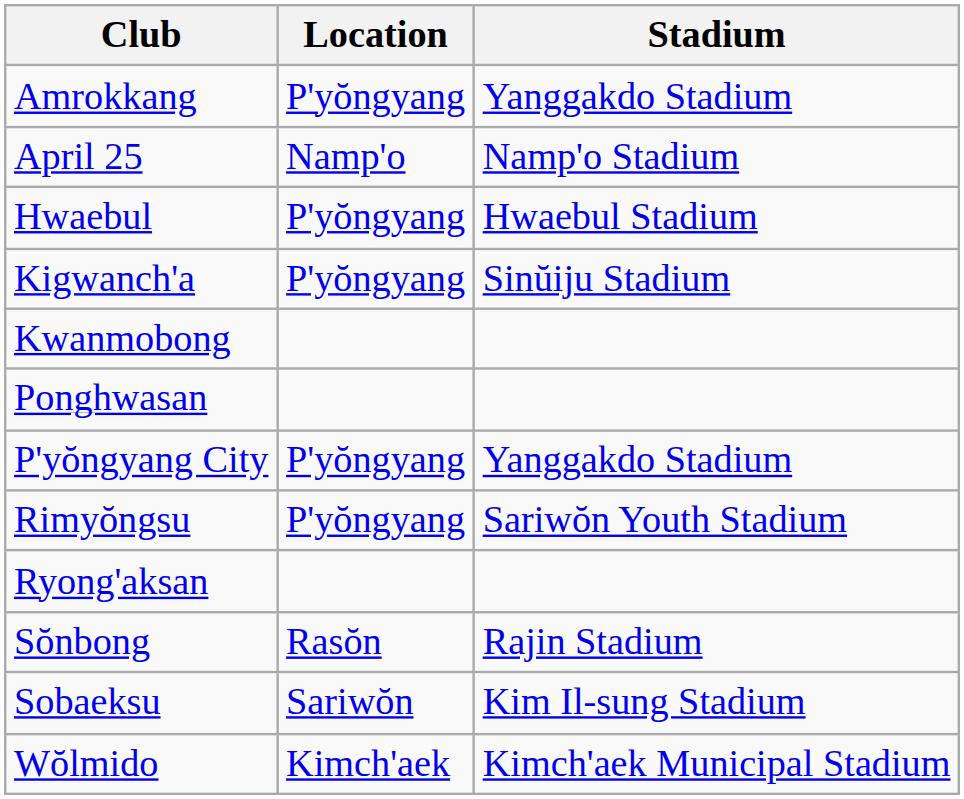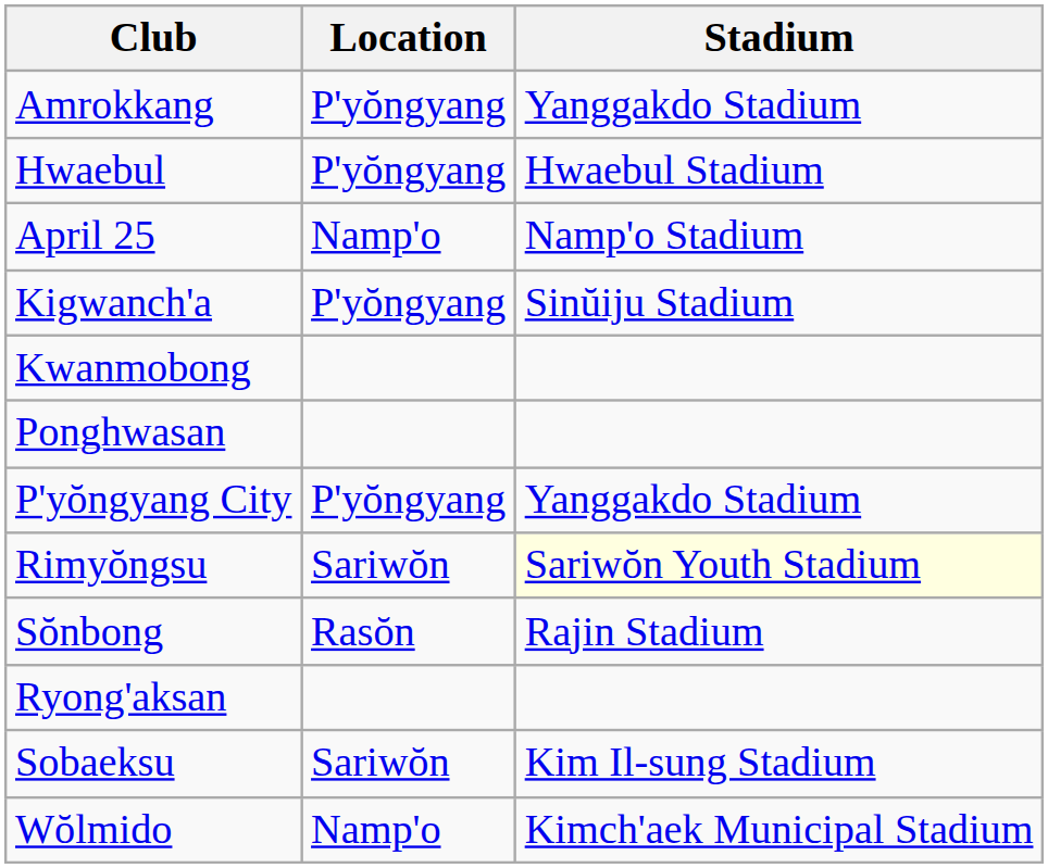 <table class="wikitable sortable" style="text-align: center;">
 <tr>
 <th>Club</th>
 <th>Location</th>
 <th>Stadium</th>
 </tr>
 <tr>
 <td style="text-align:left;"><a href='#'>Amrokkang</a></td>
 <td style="text-align:left;"><a href='#'>P'yŏngyang</a></td>
 <td style="text-align:left;"><a href='#'>Yanggakdo Stadium</a></td>
 </tr>
 <tr>
+<td style="text-align:left;"><a href='#'>Hwaebul</a></td>
+<td style="text-align:left;"><a href='#'>P'yŏngyang</a></td>
+<td style="text-align:left;"><a href='#'>Hwaebul Stadium</a></td>
+</tr>
+<tr>
 <td style="text-align:left;"><a href='#'>April 25</a></td>
 <td style="text-align:left;"><a href='#'>Namp'o</a></td>
 <td style="text-align:left;"><a href='#'>Namp'o Stadium</a></td>
-</tr>
-<tr>
-<td style="text-align:left;"><a href='#'>Hwaebul</a></td>
-<td style="text-align:left;"><a href='#'>P'yŏngyang</a></td>
-<td style="text-align:left;"><a href='#'>Hwaebul Stadium</a></td>
 </tr>
 <tr>
 <td style="text-align:left;"><a href='#'>Kigwanch'a</a></td>
 <td style="text-align:left;"><a href='#'>P'yŏngyang</a></td>
 <td style="text-align:left;"><a href='#'>Sinŭiju Stadium</a></td>
 </tr>
 <tr>
 <td style="text-align:left;"><a href='#'>Kwanmobong</a></td>
 <td></td>
 <td></td>
 </tr>
 <tr>
 <td style="text-align:left;"><a href='#'>Ponghwasan</a></td>
 <td></td>
 <td></td>
 </tr>
 <tr>
 <td style="text-align:left;"><a href='#'>P'yŏngyang City</a></td>
 <td style="text-align:left;"><a href='#'>P'yŏngyang</a></td>
 <td style="text-align:left;"><a href='#'>Yanggakdo Stadium</a></td>
 </tr>
 <tr>
 <td style="text-align:left;"><a href='#'>Rimyŏngsu</a></td>
-<td style="text-align:left;"><a href='#'>P'yŏngyang</a></td>
-<td style="text-align:left;"><a href='#'>Sariwŏn Youth Stadium</a></td>
+<td style="text-align:left;"><a href='#'>Sariwŏn</a></td>
+<td style="background: lightyellow; text-align:left;"><a href='#'>Sariwŏn Youth Stadium</a></td>
+</tr>
+<tr>
+<td style="text-align:left;"><a href='#'>Sŏnbong</a></td>
+<td style="text-align:left;"><a href='#'>Rasŏn</a></td>
+<td style="text-align:left;"><a href='#'>Rajin Stadium</a></td>
 </tr>
 <tr>
 <td style="text-align:left;"><a href='#'>Ryong'aksan</a></td>
 <td></td>
 <td></td>
-</tr>
-<tr>
-<td style="text-align:left;"><a href='#'>Sŏnbong</a></td>
-<td style="text-align:left;"><a href='#'>Rasŏn</a></td>
-<td style="text-align:left;"><a href='#'>Rajin Stadium</a></td>
 </tr>
 <tr>
 <td style="text-align:left;"><a href='#'>Sobaeksu</a></td>
 <td style="text-align:left;"><a href='#'>Sariwŏn</a></td>
 <td style="text-align:left;"><a href='#'>Kim Il-sung Stadium</a></td>
 </tr>
 <tr>
 <td style="text-align:left;"><a href='#'>Wŏlmido</a></td>
-<td style="text-align:left;"><a href='#'>Kimch'aek</a></td>
+<td style="text-align:left;"><a href='#'>Namp'o</a></td>
 <td style="text-align:left;"><a href='#'>Kimch'aek Municipal Stadium</a></td>
 </tr>
 </table>
